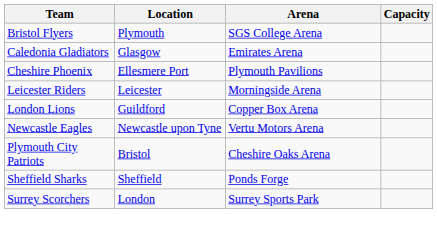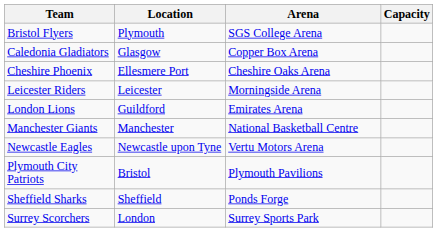 <table class="wikitable sortable">
 <tr>
 <th scope="col" style="width: 140px;">Team</th>
 <th scope="col" style="width: 140px;">Location</th>
 <th scope="col" style="width: 200px;">Arena</th>
 <th>Capacity</th>
 </tr>
 <tr>
 <td><a href='#'>Bristol Flyers</a></td>
 <td><a href='#'>Plymouth</a></td>
 <td><a href='#'>SGS College Arena</a></td>
 <td></td>
 </tr>
 <tr>
 <td><a href='#'>Caledonia Gladiators</a></td>
 <td><a href='#'>Glasgow</a></td>
-<td><a href='#'>Emirates Arena</a></td>
+<td><a href='#'>Copper Box Arena</a></td>
 <td></td>
 </tr>
 <tr>
 <td><a href='#'>Cheshire Phoenix</a></td>
 <td><a href='#'>Ellesmere Port</a></td>
-<td><a href='#'>Plymouth Pavilions</a></td>
+<td><a href='#'>Cheshire Oaks Arena</a></td>
 <td></td>
 </tr>
 <tr>
 <td><a href='#'>Leicester Riders</a></td>
 <td><a href='#'>Leicester</a></td>
 <td><a href='#'>Morningside Arena</a></td>
 <td></td>
 </tr>
 <tr>
 <td><a href='#'>London Lions</a></td>
 <td><a href='#'>Guildford</a></td>
-<td><a href='#'>Copper Box Arena</a></td>
+<td><a href='#'>Emirates Arena</a></td>
+<td></td>
+</tr>
+<tr>
+<td><a href='#'>Manchester Giants</a></td>
+<td><a href='#'>Manchester</a></td>
+<td><a href='#'>National Basketball Centre</a></td>
 <td></td>
 </tr>
 <tr>
 <td><a href='#'>Newcastle Eagles</a></td>
 <td><a href='#'>Newcastle upon Tyne</a></td>
 <td><a href='#'>Vertu Motors Arena</a></td>
 <td></td>
 </tr>
 <tr>
 <td><a href='#'>Plymouth City Patriots</a></td>
 <td><a href='#'>Bristol</a></td>
-<td><a href='#'>Cheshire Oaks Arena</a></td>
+<td><a href='#'>Plymouth Pavilions</a></td>
 <td></td>
 </tr>
 <tr>
 <td><a href='#'>Sheffield Sharks</a></td>
 <td><a href='#'>Sheffield</a></td>
 <td><a href='#'>Ponds Forge</a></td>
 <td></td>
 </tr>
 <tr>
 <td><a href='#'>Surrey Scorchers</a></td>
 <td><a href='#'>London</a></td>
 <td><a href='#'>Surrey Sports Park</a></td>
 <td></td>
 </tr>
 </table>
